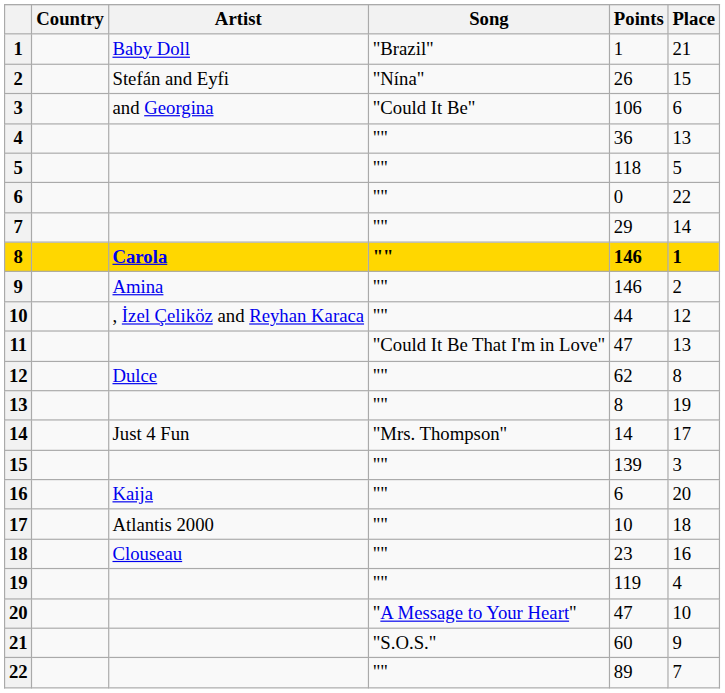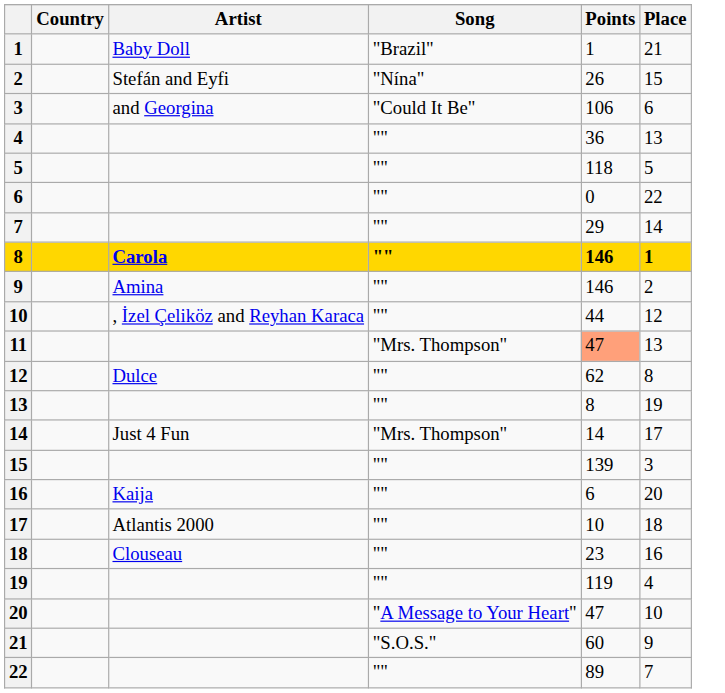 <table class="sortable wikitable plainrowheaders">
 <tr>
 </tr>
 <tr>
 <th scope="col"></th>
 <th scope="col">Country</th>
 <th scope="col">Artist</th>
 <th scope="col">Song</th>
 <th scope="col">Points</th>
 <th scope="col">Place</th>
 </tr>
 <tr>
 <th scope="row" style="text-align:center;">1</th>
 <td></td>
 <td><a href='#'>Baby Doll</a></td>
 <td>"Brazil"</td>
 <td>1</td>
 <td>21</td>
 </tr>
 <tr>
 <th scope="row" style="text-align:center;">2</th>
 <td></td>
 <td>Stefán and Eyfi</td>
 <td>"Nína"</td>
 <td>26</td>
 <td>15</td>
 </tr>
 <tr>
 <th scope="row" style="text-align:center;">3</th>
 <td></td>
 <td> and <a href='#'>Georgina</a></td>
 <td>"Could It Be"</td>
 <td>106</td>
 <td>6</td>
 </tr>
 <tr>
 <th scope="row" style="text-align:center;">4</th>
 <td></td>
 <td></td>
 <td>""</td>
 <td>36</td>
 <td>13</td>
 </tr>
 <tr>
 <th scope="row" style="text-align:center;">5</th>
 <td></td>
 <td></td>
 <td>""</td>
 <td>118</td>
 <td>5</td>
 </tr>
 <tr>
 <th scope="row" style="text-align:center;">6</th>
 <td></td>
 <td></td>
 <td>""</td>
 <td>0</td>
 <td>22</td>
 </tr>
 <tr>
 <th scope="row" style="text-align:center;">7</th>
 <td></td>
 <td></td>
 <td>""</td>
 <td>29</td>
 <td>14</td>
 </tr>
 <tr style="font-weight:bold; background:gold;">
 <th scope="row" style="text-align:center; font-weight:bold; background:gold;">8</th>
 <td></td>
 <td><a href='#'>Carola</a></td>
 <td>""</td>
 <td>146</td>
 <td>1</td>
 </tr>
 <tr>
 <th scope="row" style="text-align:center;">9</th>
 <td></td>
 <td><a href='#'>Amina</a></td>
 <td>""</td>
 <td>146</td>
 <td>2</td>
 </tr>
 <tr>
 <th scope="row" style="text-align:center;">10</th>
 <td></td>
 <td>, <a href='#'>İzel Çeliköz</a> and <a href='#'>Reyhan Karaca</a></td>
 <td>""</td>
 <td>44</td>
 <td>12</td>
 </tr>
 <tr>
 <th scope="row" style="text-align:center;">11</th>
 <td></td>
 <td></td>
-<td>"Could It Be That I'm in Love"</td>
-<td>47</td>
+<td>"Mrs. Thompson"</td>
+<td style="background: lightsalmon;">47</td>
 <td>13</td>
 </tr>
 <tr>
 <th scope="row" style="text-align:center;">12</th>
 <td></td>
 <td><a href='#'>Dulce</a></td>
 <td>""</td>
 <td>62</td>
 <td>8</td>
 </tr>
 <tr>
 <th scope="row" style="text-align:center;">13</th>
 <td></td>
 <td></td>
 <td>""</td>
 <td>8</td>
 <td>19</td>
 </tr>
 <tr>
 <th scope="row" style="text-align:center;">14</th>
 <td></td>
 <td>Just 4 Fun</td>
 <td>"Mrs. Thompson"</td>
 <td>14</td>
 <td>17</td>
 </tr>
 <tr>
 <th scope="row" style="text-align:center;">15</th>
 <td></td>
 <td></td>
 <td>""</td>
 <td>139</td>
 <td>3</td>
 </tr>
 <tr>
 <th scope="row" style="text-align:center;">16</th>
 <td></td>
 <td><a href='#'>Kaija</a></td>
 <td>""</td>
 <td>6</td>
 <td>20</td>
 </tr>
 <tr>
 <th scope="row" style="text-align:center;">17</th>
 <td></td>
 <td>Atlantis 2000</td>
 <td>""</td>
 <td>10</td>
 <td>18</td>
 </tr>
 <tr>
 <th scope="row" style="text-align:center;">18</th>
 <td></td>
 <td><a href='#'>Clouseau</a></td>
 <td>""</td>
 <td>23</td>
 <td>16</td>
 </tr>
 <tr>
 <th scope="row" style="text-align:center;">19</th>
 <td></td>
 <td></td>
 <td>""</td>
 <td>119</td>
 <td>4</td>
 </tr>
 <tr>
 <th scope="row" style="text-align:center;">20</th>
 <td></td>
 <td></td>
 <td>"<a href='#'>A Message to Your Heart</a>"</td>
 <td>47</td>
 <td>10</td>
 </tr>
 <tr>
 <th scope="row" style="text-align:center;">21</th>
 <td></td>
 <td></td>
 <td>"S.O.S."</td>
 <td>60</td>
 <td>9</td>
 </tr>
 <tr>
 <th scope="row" style="text-align:center;">22</th>
 <td></td>
 <td></td>
 <td>""</td>
 <td>89</td>
 <td>7</td>
 </tr>
 </table>
